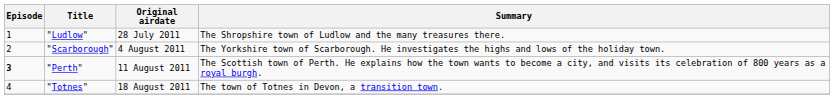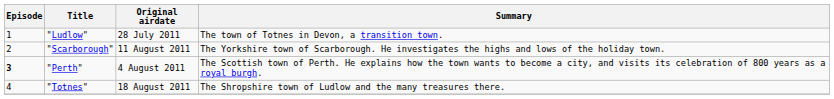 <table class="wikitable">
 <tr>
 <th>Episode</th>
 <th>Title</th>
 <th>Original airdate</th>
 <th>Summary</th>
 </tr>
 <tr>
 <td>1</td>
 <td>"<a href='#'>Ludlow</a>"</td>
 <td>28 July 2011</td>
-<td>The Shropshire town of Ludlow and the many treasures there.</td>
+<td>The town of Totnes in Devon, a <a href='#'>transition town</a>.</td>
 </tr>
 <tr>
 <td>2</td>
 <td>"<a href='#'>Scarborough</a>"</td>
-<td>4 August 2011</td>
+<td>11 August 2011</td>
 <td>The Yorkshire town of Scarborough. He investigates the highs and lows of the holiday town.</td>
 </tr>
 <tr>
 <td><strong>3</strong></td>
 <td>"<a href='#'>Perth</a>"</td>
-<td>11 August 2011</td>
+<td>4 August 2011</td>
 <td>The Scottish town of Perth. He explains how the town wants to become a city, and visits its celebration of 800 years as a <a href='#'>royal burgh</a>.</td>
 </tr>
 <tr>
 <td>4</td>
 <td>"<a href='#'>Totnes</a>"</td>
 <td>18 August 2011</td>
-<td>The town of Totnes in Devon, a <a href='#'>transition town</a>.</td>
+<td>The Shropshire town of Ludlow and the many treasures there.</td>
 </tr>
 <tr>
 </tr>
 </table>
